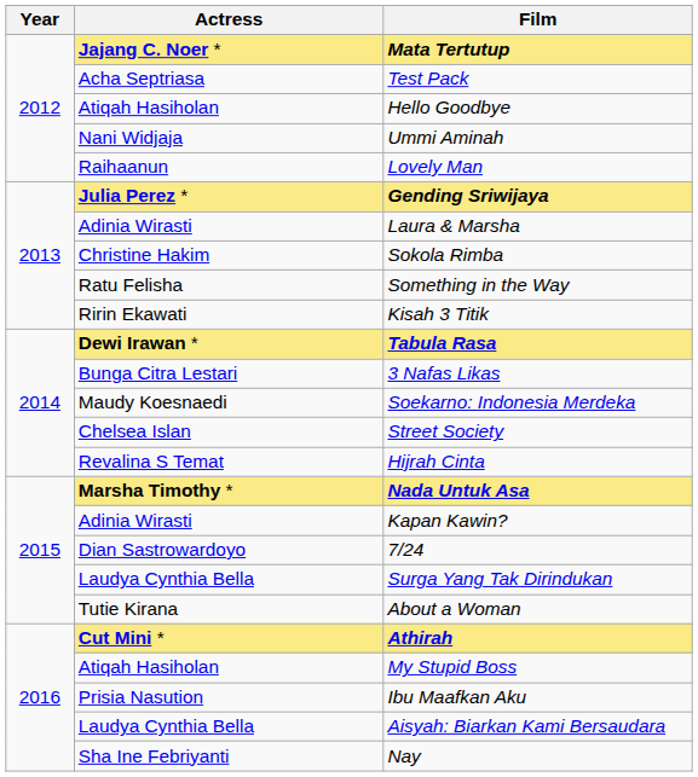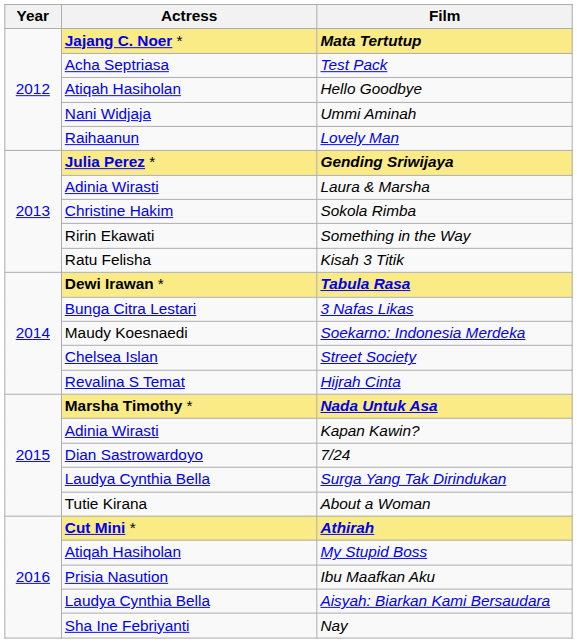 <table class="wikitable" style="width:95%; margin:auto;">
 <tr>
 <th style="width:10%;">Year</th>
 <th style="width:45%;">Actress</th>
 <th style="width:45%;">Film</th>
 </tr>
 <tr>
 <td rowspan="5" style="text-align:center;"><a href='#'>2012</a></td>
 <td style="background:#FAEB86; text-align:left;"><strong><a href='#'>Jajang C. Noer</a></strong> *</td>
 <td style="background:#FAEB86;"><strong><em>Mata Tertutup</em></strong></td>
 </tr>
 <tr>
 <td style="text-align:left;"><a href='#'>Acha Septriasa</a></td>
 <td><em><a href='#'>Test Pack</a></em></td>
 </tr>
 <tr>
 <td style="text-align:left;"><a href='#'>Atiqah Hasiholan</a></td>
 <td><em>Hello Goodbye</em></td>
 </tr>
 <tr>
 <td style="text-align:left;"><a href='#'>Nani Widjaja</a></td>
 <td><em>Ummi Aminah</em></td>
 </tr>
 <tr>
 <td style="text-align:left;"><a href='#'>Raihaanun</a></td>
 <td><em><a href='#'>Lovely Man</a></em></td>
 </tr>
 <tr>
 <td rowspan="5" style="text-align:center;"><a href='#'>2013</a></td>
 <td style="background:#FAEB86; text-align:left;"><strong><a href='#'>Julia Perez</a></strong> *</td>
 <td style="background:#FAEB86;"><strong><em>Gending Sriwijaya</em></strong></td>
 </tr>
 <tr>
 <td style="text-align:left;"><a href='#'>Adinia Wirasti</a></td>
 <td><em>Laura & Marsha</em></td>
 </tr>
 <tr>
 <td style="text-align:left;"><a href='#'>Christine Hakim</a></td>
 <td><em>Sokola Rimba</em></td>
 </tr>
 <tr>
-<td style="text-align:left;">Ratu Felisha</td>
+<td style="text-align:left;">Ririn Ekawati</td>
 <td><em>Something in the Way</em></td>
 </tr>
 <tr>
-<td style="text-align:left;">Ririn Ekawati</td>
+<td style="text-align:left;">Ratu Felisha</td>
 <td><em>Kisah 3 Titik</em></td>
 </tr>
 <tr>
 <td rowspan="5" style="text-align:center;"><a href='#'>2014</a></td>
 <td style="background:#FAEB86; text-align:left;"><strong>Dewi Irawan</strong> *</td>
 <td style="background:#FAEB86;"><strong><em><a href='#'>Tabula Rasa</a></em></strong></td>
 </tr>
 <tr>
 <td style="text-align:left;"><a href='#'>Bunga Citra Lestari</a></td>
 <td><em><a href='#'>3 Nafas Likas</a></em></td>
 </tr>
 <tr>
 <td style="text-align:left;">Maudy Koesnaedi</td>
 <td><em><a href='#'>Soekarno: Indonesia Merdeka</a></em></td>
 </tr>
 <tr>
 <td style="text-align:left;"><a href='#'>Chelsea Islan</a></td>
 <td><em><a href='#'>Street Society</a></em></td>
 </tr>
 <tr>
 <td style="text-align:left;"><a href='#'>Revalina S Temat</a></td>
 <td><em><a href='#'>Hijrah Cinta</a></em></td>
 </tr>
 <tr>
 <td rowspan="5" style="text-align:center;"><a href='#'>2015</a></td>
 <td style="background:#FAEB86; text-align:left;"><strong>Marsha Timothy</strong> *</td>
 <td style="background:#FAEB86;"><strong><em><a href='#'>Nada Untuk Asa</a></em></strong></td>
 </tr>
 <tr>
 <td style="text-align:left;"><a href='#'>Adinia Wirasti</a></td>
 <td><em>Kapan Kawin?</em></td>
 </tr>
 <tr>
 <td style="text-align:left;"><a href='#'>Dian Sastrowardoyo</a></td>
 <td><em>7/24</em></td>
 </tr>
 <tr>
 <td style="text-align:left;"><a href='#'>Laudya Cynthia Bella</a></td>
 <td><em><a href='#'>Surga Yang Tak Dirindukan</a></em></td>
 </tr>
 <tr>
 <td style="text-align:left;">Tutie Kirana</td>
 <td><em>About a Woman</em></td>
 </tr>
 <tr>
 <td rowspan="5" style="text-align:center;"><a href='#'>2016</a></td>
 <td style="background:#FAEB86; text-align:left;"><strong><a href='#'>Cut Mini</a></strong> *</td>
 <td style="background:#FAEB86;"><strong><em><a href='#'>Athirah</a></em></strong></td>
 </tr>
 <tr>
 <td style="text-align:left;"><a href='#'>Atiqah Hasiholan</a></td>
 <td><em><a href='#'>My Stupid Boss</a></em></td>
 </tr>
 <tr>
 <td style="text-align:left;"><a href='#'>Prisia Nasution</a></td>
 <td><em>Ibu Maafkan Aku</em></td>
 </tr>
 <tr>
 <td style="text-align:left;"><a href='#'>Laudya Cynthia Bella</a></td>
 <td><em><a href='#'>Aisyah: Biarkan Kami Bersaudara</a></em></td>
 </tr>
 <tr>
 <td style="text-align:left;"><a href='#'>Sha Ine Febriyanti</a></td>
 <td><em>Nay</em></td>
 </tr>
 </table>
